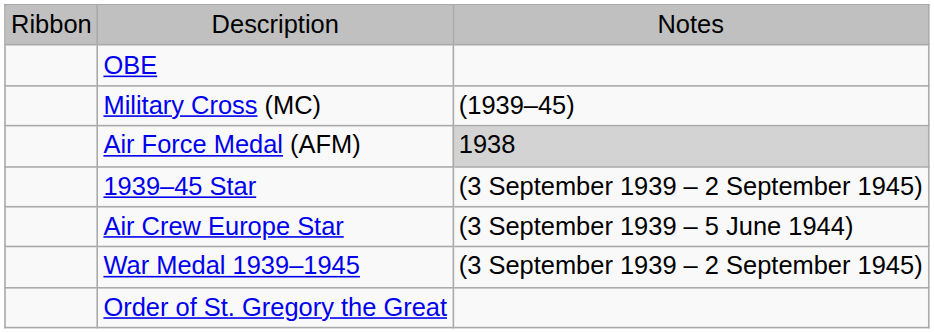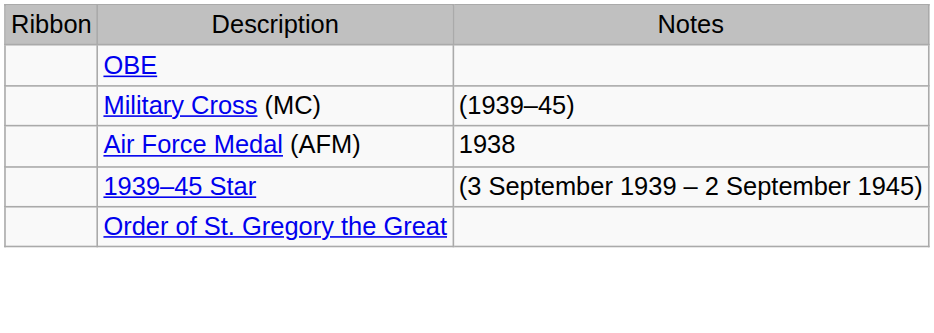 <table class="wikitable" style="margin: auto">
 <tr style="background:silver;" align="center"; vertical-align:top;>
 <td>Ribbon</td>
 <td>Description</td>
 <td>Notes</td>
 </tr>
 <tr>
 <td></td>
 <td><a href='#'>OBE</a></td>
 <td></td>
 </tr>
 <tr>
 <td></td>
 <td><a href='#'>Military Cross</a> (MC)</td>
 <td>(1939–45)</td>
 </tr>
 <tr>
 <td></td>
 <td><a href='#'>Air Force Medal</a> (AFM)</td>
-<td style="background: lightgrey;">1938</td>
+<td>1938</td>
 </tr>
 <tr>
 <td></td>
 <td><a href='#'>1939–45 Star</a></td>
 <td>(3 September 1939 – 2 September 1945)</td>
 </tr>
 <tr>
 <td></td>
-<td><a href='#'>Air Crew Europe Star</a></td>
-<td>(3 September 1939 – 5 June 1944)</td>
-</tr>
-<tr>
-<td></td>
-<td><a href='#'>War Medal 1939–1945</a></td>
-<td>(3 September 1939 – 2 September 1945)</td>
-</tr>
-<tr>
-<td></td>
 <td><a href='#'>Order of St. Gregory the Great</a></td>
 <td></td>
 </tr>
 </table>
